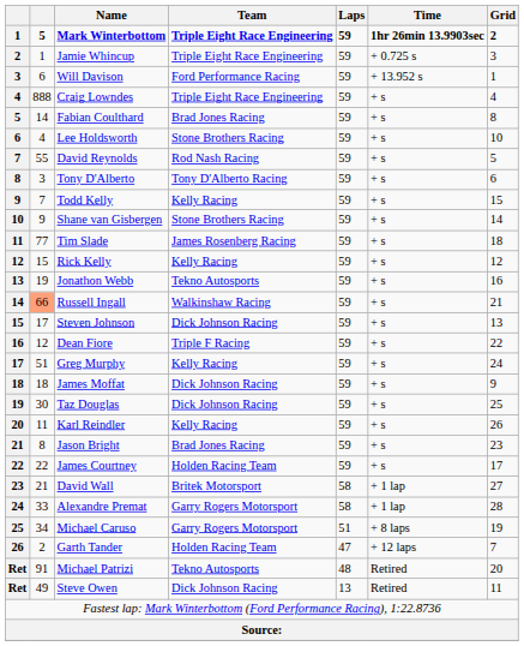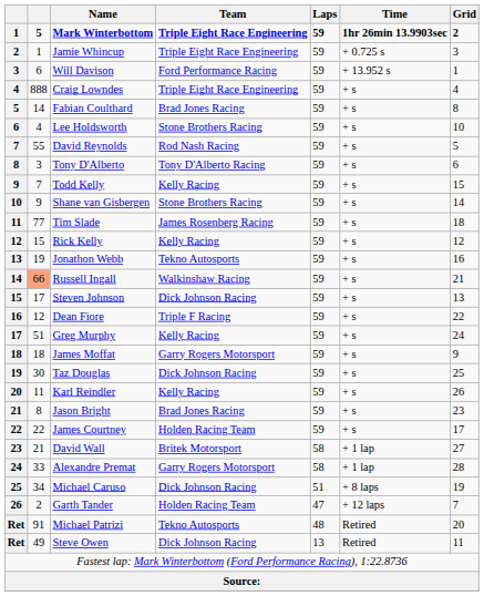 <table class="wikitable" style="font-size: 85%">
 <tr>
 <th></th>
 <th></th>
 <th>Name</th>
 <th>Team</th>
 <th>Laps</th>
 <th>Time</th>
 <th>Grid</th>
 </tr>
 <tr>
 <th>1</th>
 <td align="center"><strong>5</strong></td>
 <td> <strong><a href='#'>Mark Winterbottom</a></strong></td>
 <td><strong><a href='#'>Triple Eight Race Engineering</a></strong></td>
 <td><strong>59</strong></td>
 <td><strong>1hr 26min 13.9903sec</strong></td>
 <td><strong>2</strong></td>
 </tr>
 <tr>
 <th>2</th>
 <td align="center">1</td>
 <td> <a href='#'>Jamie Whincup</a></td>
 <td><a href='#'>Triple Eight Race Engineering</a></td>
 <td>59</td>
 <td>+ 0.725 s</td>
 <td>3</td>
 </tr>
 <tr>
 <th>3</th>
 <td align="center">6</td>
 <td> <a href='#'>Will Davison</a></td>
 <td><a href='#'>Ford Performance Racing</a></td>
 <td>59</td>
 <td>+ 13.952 s</td>
 <td>1</td>
 </tr>
 <tr>
 <th>4</th>
 <td align="center">888</td>
 <td> <a href='#'>Craig Lowndes</a></td>
 <td><a href='#'>Triple Eight Race Engineering</a></td>
 <td>59</td>
 <td>+ s</td>
 <td>4</td>
 </tr>
 <tr>
 <th>5</th>
 <td align="center">14</td>
 <td> <a href='#'>Fabian Coulthard</a></td>
 <td><a href='#'>Brad Jones Racing</a></td>
 <td>59</td>
 <td>+ s</td>
 <td>8</td>
 </tr>
 <tr>
 <th>6</th>
 <td align="center">4</td>
 <td> <a href='#'>Lee Holdsworth</a></td>
 <td><a href='#'>Stone Brothers Racing</a></td>
 <td>59</td>
 <td>+ s</td>
 <td>10</td>
 </tr>
 <tr>
 <th>7</th>
 <td align="center">55</td>
 <td> <a href='#'>David Reynolds</a></td>
 <td><a href='#'>Rod Nash Racing</a></td>
 <td>59</td>
 <td>+ s</td>
 <td>5</td>
 </tr>
 <tr>
 <th>8</th>
 <td align="center">3</td>
 <td> <a href='#'>Tony D'Alberto</a></td>
 <td><a href='#'>Tony D'Alberto Racing</a></td>
 <td>59</td>
 <td>+ s</td>
 <td>6</td>
 </tr>
 <tr>
 <th>9</th>
 <td align="center">7</td>
 <td> <a href='#'>Todd Kelly</a></td>
 <td><a href='#'>Kelly Racing</a></td>
 <td>59</td>
 <td>+ s</td>
 <td>15</td>
 </tr>
 <tr>
 <th>10</th>
 <td align="center">9</td>
 <td> <a href='#'>Shane van Gisbergen</a></td>
 <td><a href='#'>Stone Brothers Racing</a></td>
 <td>59</td>
 <td>+ s</td>
 <td>14</td>
 </tr>
 <tr>
 <th>11</th>
 <td align="center">77</td>
 <td> <a href='#'>Tim Slade</a></td>
 <td><a href='#'>James Rosenberg Racing</a></td>
 <td>59</td>
 <td>+ s</td>
 <td>18</td>
 </tr>
 <tr>
 <th>12</th>
 <td align="center">15</td>
 <td> <a href='#'>Rick Kelly</a></td>
 <td><a href='#'>Kelly Racing</a></td>
 <td>59</td>
 <td>+ s</td>
 <td>12</td>
 </tr>
 <tr>
 <th>13</th>
 <td align="center">19</td>
 <td> <a href='#'>Jonathon Webb</a></td>
 <td><a href='#'>Tekno Autosports</a></td>
 <td>59</td>
 <td>+ s</td>
 <td>16</td>
 </tr>
 <tr>
 <th>14</th>
 <td align="center" style="background: lightsalmon;">66</td>
 <td> <a href='#'>Russell Ingall</a></td>
 <td><a href='#'>Walkinshaw Racing</a></td>
 <td>59</td>
 <td>+ s</td>
 <td>21</td>
 </tr>
 <tr>
 <th>15</th>
 <td align="center">17</td>
 <td> <a href='#'>Steven Johnson</a></td>
 <td><a href='#'>Dick Johnson Racing</a></td>
 <td>59</td>
 <td>+ s</td>
 <td>13</td>
 </tr>
 <tr>
 <th>16</th>
 <td align="center">12</td>
 <td> <a href='#'>Dean Fiore</a></td>
 <td><a href='#'>Triple F Racing</a></td>
 <td>59</td>
 <td>+ s</td>
 <td>22</td>
 </tr>
 <tr>
 <th>17</th>
 <td align="center">51</td>
 <td> <a href='#'>Greg Murphy</a></td>
 <td><a href='#'>Kelly Racing</a></td>
 <td>59</td>
 <td>+ s</td>
 <td>24</td>
 </tr>
 <tr>
 <th>18</th>
 <td align="center">18</td>
 <td> <a href='#'>James Moffat</a></td>
-<td><a href='#'>Dick Johnson Racing</a></td>
+<td><a href='#'>Garry Rogers Motorsport</a></td>
 <td>59</td>
 <td>+ s</td>
 <td>9</td>
 </tr>
 <tr>
 <th>19</th>
 <td align="center">30</td>
 <td> <a href='#'>Taz Douglas</a></td>
 <td><a href='#'>Dick Johnson Racing</a></td>
 <td>59</td>
 <td>+ s</td>
 <td>25</td>
 </tr>
 <tr>
 <th>20</th>
 <td align="center">11</td>
 <td> <a href='#'>Karl Reindler</a></td>
 <td><a href='#'>Kelly Racing</a></td>
 <td>59</td>
 <td>+ s</td>
 <td>26</td>
 </tr>
 <tr>
 <th>21</th>
 <td align="center">8</td>
 <td> <a href='#'>Jason Bright</a></td>
 <td><a href='#'>Brad Jones Racing</a></td>
 <td>59</td>
 <td>+ s</td>
 <td>23</td>
 </tr>
 <tr>
 <th>22</th>
 <td align="center">22</td>
 <td> <a href='#'>James Courtney</a></td>
 <td><a href='#'>Holden Racing Team</a></td>
 <td>59</td>
 <td>+ s</td>
 <td>17</td>
 </tr>
 <tr>
 <th>23</th>
 <td align="center">21</td>
 <td> <a href='#'>David Wall</a></td>
 <td><a href='#'>Britek Motorsport</a></td>
 <td>58</td>
 <td>+ 1 lap</td>
 <td>27</td>
 </tr>
 <tr>
 <th>24</th>
 <td align="center">33</td>
 <td> <a href='#'>Alexandre Premat</a></td>
 <td><a href='#'>Garry Rogers Motorsport</a></td>
 <td>58</td>
 <td>+ 1 lap</td>
 <td>28</td>
 </tr>
 <tr>
 <th>25</th>
 <td align="center">34</td>
 <td> <a href='#'>Michael Caruso</a></td>
-<td><a href='#'>Garry Rogers Motorsport</a></td>
+<td><a href='#'>Dick Johnson Racing</a></td>
 <td>51</td>
 <td>+ 8 laps</td>
 <td>19</td>
 </tr>
 <tr>
 <th>26</th>
 <td align="center">2</td>
 <td> <a href='#'>Garth Tander</a></td>
 <td><a href='#'>Holden Racing Team</a></td>
 <td>47</td>
 <td>+ 12 laps</td>
 <td>7</td>
 </tr>
 <tr>
 <th>Ret</th>
 <td align="center">91</td>
 <td> <a href='#'>Michael Patrizi</a></td>
 <td><a href='#'>Tekno Autosports</a></td>
 <td>48</td>
 <td>Retired</td>
 <td>20</td>
 </tr>
 <tr>
 <th>Ret</th>
 <td align="center">49</td>
 <td> <a href='#'>Steve Owen</a></td>
 <td><a href='#'>Dick Johnson Racing</a></td>
 <td>13</td>
 <td>Retired</td>
 <td>11</td>
 </tr>
 <tr>
 <td colspan=8 align="center"><em>Fastest lap: <a href='#'>Mark Winterbottom</a> (<a href='#'>Ford Performance Racing</a>), 1:22.8736</em></td>
 </tr>
 <tr>
 <th colspan=8>Source:</th>
 </tr>
 <tr>
 </tr>
 </table>
